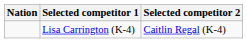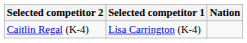 <table class="wikitable">
 <tr>
+<th>Selected competitor 2</th>
+<th>Selected competitor 1</th>
 <th>Nation</th>
-<th>Selected competitor 1</th>
-<th>Selected competitor 2</th>
 </tr>
 <tr>
+<td><a href='#'>Caitlin Regal</a> (K-4)</td>
+<td><a href='#'>Lisa Carrington</a> (K-4)</td>
 <td></td>
-<td><a href='#'>Lisa Carrington</a> (K-4)</td>
-<td><a href='#'>Caitlin Regal</a> (K-4)</td>
 </tr>
 </table>
